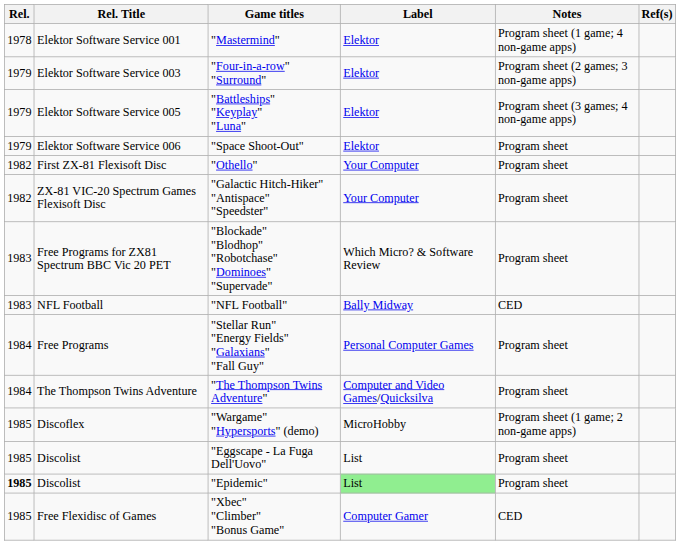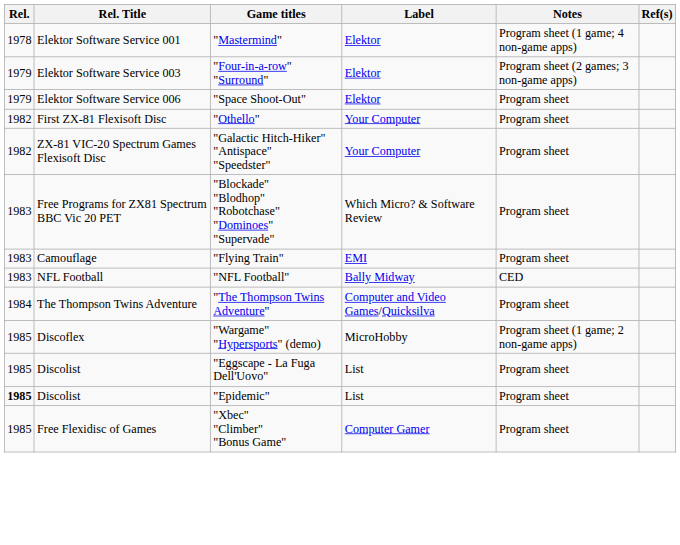 <table class="wikitable sortable" width="100%">
 <tr>
 <th>Rel.</th>
 <th>Rel. Title</th>
 <th>Game titles</th>
 <th>Label</th>
 <th>Notes</th>
 <th>Ref(s)</th>
 </tr>
 <tr>
 <td>1978</td>
 <td>Elektor Software Service 001</td>
 <td>"<a href='#'>Mastermind</a>"</td>
 <td><a href='#'>Elektor</a></td>
 <td>Program sheet (1 game; 4 non-game apps)</td>
 <td></td>
 </tr>
 <tr>
 <td>1979</td>
 <td>Elektor Software Service 003</td>
 <td>"<a href='#'>Four-in-a-row</a>"<br>"<a href='#'>Surround</a>"</td>
 <td><a href='#'>Elektor</a></td>
 <td>Program sheet (2 games; 3 non-game apps)</td>
-<td></td>
-</tr>
-<tr>
-<td>1979</td>
-<td>Elektor Software Service 005</td>
-<td>"<a href='#'>Battleships</a>"<br>"<a href='#'>Keyplay</a>"<br>"<a href='#'>Luna</a>"</td>
-<td><a href='#'>Elektor</a></td>
-<td>Program sheet (3 games; 4 non-game apps)</td>
 <td></td>
 </tr>
 <tr>
 <td>1979</td>
 <td>Elektor Software Service 006</td>
 <td>"Space Shoot-Out"</td>
 <td><a href='#'>Elektor</a></td>
 <td>Program sheet</td>
 <td></td>
 </tr>
 <tr>
 <td>1982</td>
 <td>First ZX-81 Flexisoft Disc</td>
 <td>"<a href='#'>Othello</a>"</td>
 <td><a href='#'>Your Computer</a></td>
 <td>Program sheet</td>
 <td></td>
 </tr>
 <tr>
 <td>1982</td>
 <td>ZX-81 VIC-20 Spectrum Games Flexisoft Disc</td>
 <td>"Galactic Hitch-Hiker"<br>"Antispace"<br>"Speedster"</td>
 <td><a href='#'>Your Computer</a></td>
 <td>Program sheet</td>
 <td></td>
 </tr>
 <tr>
 <td>1983</td>
 <td>Free Programs for ZX81 Spectrum BBC Vic 20 PET</td>
 <td>"Blockade"<br>"Blodhop"<br>"Robotchase"<br>"<a href='#'>Dominoes</a>"<br>"Supervade"</td>
 <td>Which Micro? & Software Review</td>
 <td>Program sheet</td>
 <td></td>
 </tr>
 <tr>
 <td>1983</td>
+<td>Camouflage</td>
+<td>"Flying Train"</td>
+<td><a href='#'>EMI</a></td>
+<td>Program sheet</td>
+<td></td>
+</tr>
+<tr>
+<td>1983</td>
 <td>NFL Football</td>
 <td>"NFL Football"</td>
 <td><a href='#'>Bally Midway</a></td>
 <td>CED</td>
-<td></td>
-</tr>
-<tr>
-<td>1984</td>
-<td>Free Programs</td>
-<td>"Stellar Run"<br>"Energy Fields"<br>"<a href='#'>Galaxians</a>"<br>"Fall Guy"</td>
-<td><a href='#'>Personal Computer Games</a></td>
-<td>Program sheet</td>
 <td></td>
 </tr>
 <tr>
 <td>1984</td>
 <td>The Thompson Twins Adventure</td>
 <td>"<a href='#'>The Thompson Twins Adventure</a>"</td>
 <td><a href='#'>Computer and Video Games</a>/<a href='#'>Quicksilva</a></td>
 <td>Program sheet</td>
 <td></td>
 </tr>
 <tr>
 <td>1985</td>
 <td>Discoflex</td>
 <td>"Wargame"<br>"<a href='#'>Hypersports</a>" (demo)</td>
 <td>MicroHobby</td>
 <td>Program sheet (1 game; 2 non-game apps)</td>
 <td></td>
 </tr>
 <tr>
 <td>1985</td>
 <td>Discolist</td>
 <td>"Eggscape - La Fuga Dell'Uovo"</td>
 <td>List</td>
 <td>Program sheet</td>
 <td></td>
 </tr>
 <tr>
 <td><strong>1985</strong></td>
 <td>Discolist</td>
 <td>"Epidemic"</td>
-<td style="background: lightgreen;">List</td>
+<td>List</td>
 <td>Program sheet</td>
 <td></td>
 </tr>
 <tr>
 <td>1985</td>
 <td>Free Flexidisc of Games</td>
 <td>"Xbec"<br>"Climber"<br>"Bonus Game"</td>
 <td><a href='#'>Computer Gamer</a></td>
-<td>CED</td>
+<td>Program sheet</td>
 <td></td>
 </tr>
 </table>
